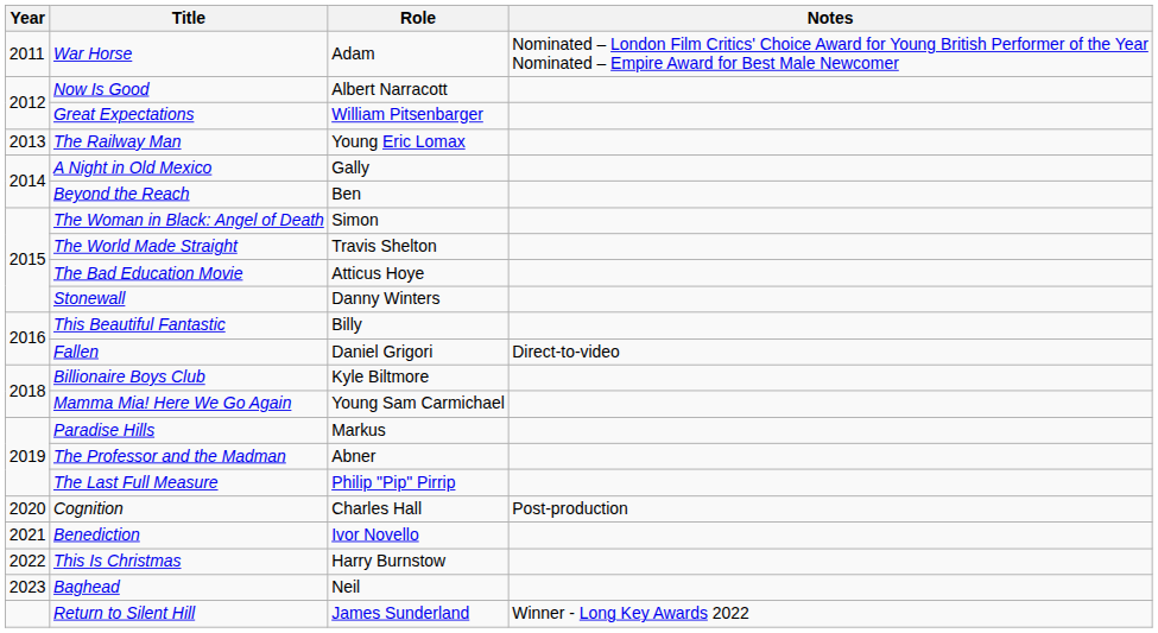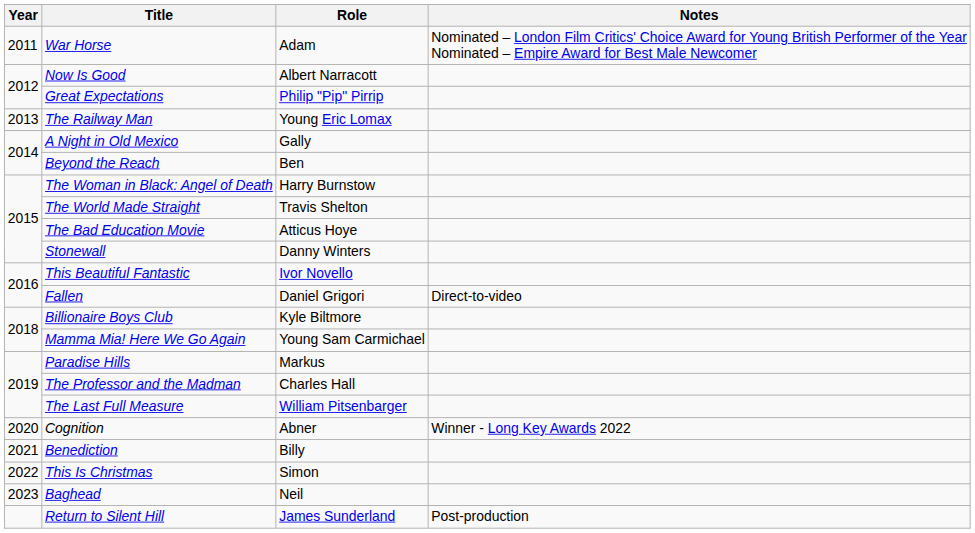 <table class="wikitable sortable">
 <tr>
 <th>Year</th>
 <th>Title</th>
 <th>Role</th>
 <th class="unsortable">Notes</th>
 </tr>
 <tr>
 <td>2011</td>
 <td><em><a href='#'>War Horse</a></em></td>
 <td>Adam</td>
 <td>Nominated – <a href='#'>London Film Critics' Choice Award for Young British Performer of the Year</a><br>Nominated – <a href='#'>Empire Award for Best Male Newcomer</a></td>
 </tr>
 <tr>
 <td rowspan=2>2012</td>
 <td><em><a href='#'>Now Is Good</a></em></td>
 <td>Albert Narracott</td>
 <td></td>
 </tr>
 <tr>
 <td><em><a href='#'>Great Expectations</a></em></td>
-<td><a href='#'>William Pitsenbarger</a></td>
+<td><a href='#'>Philip "Pip" Pirrip</a></td>
 <td></td>
 </tr>
 <tr>
 <td>2013</td>
 <td data-sort-value="Railway Man, The"><em><a href='#'>The Railway Man</a></em></td>
 <td>Young <a href='#'>Eric Lomax</a></td>
 <td></td>
 </tr>
 <tr>
 <td rowspan=2>2014</td>
 <td data-sort-value="Night in Old Mexico, A"><em><a href='#'>A Night in Old Mexico</a></em></td>
 <td>Gally</td>
 <td></td>
 </tr>
 <tr>
 <td><em><a href='#'>Beyond the Reach</a></em></td>
 <td>Ben</td>
 <td></td>
 </tr>
 <tr>
 <td rowspan=4>2015</td>
 <td data-sort-value="Woman in Black: Angel of Death, The"><em><a href='#'>The Woman in Black: Angel of Death</a></em></td>
-<td>Simon</td>
+<td>Harry Burnstow</td>
 <td></td>
 </tr>
 <tr>
 <td data-sort-value="World Made Straight, The"><em><a href='#'>The World Made Straight</a></em></td>
 <td>Travis Shelton</td>
 <td></td>
 </tr>
 <tr>
 <td data-sort-value="Bad Education Movie, The"><em><a href='#'>The Bad Education Movie</a></em></td>
 <td>Atticus Hoye</td>
 <td></td>
 </tr>
 <tr>
 <td><em><a href='#'>Stonewall</a></em></td>
 <td>Danny Winters</td>
 <td></td>
 </tr>
 <tr>
 <td rowspan=2>2016</td>
 <td><em><a href='#'>This Beautiful Fantastic</a></em></td>
-<td>Billy</td>
+<td><a href='#'>Ivor Novello</a></td>
 <td></td>
 </tr>
 <tr>
 <td><em><a href='#'>Fallen</a></em></td>
 <td>Daniel Grigori</td>
 <td>Direct-to-video</td>
 </tr>
 <tr>
 <td rowspan=2>2018</td>
 <td><em><a href='#'>Billionaire Boys Club</a></em></td>
 <td>Kyle Biltmore</td>
 <td></td>
 </tr>
 <tr>
 <td><em><a href='#'>Mamma Mia! Here We Go Again</a></em></td>
 <td>Young Sam Carmichael</td>
 <td></td>
 </tr>
 <tr>
 <td rowspan=3>2019</td>
 <td><em><a href='#'>Paradise Hills</a></em></td>
 <td>Markus</td>
 <td></td>
 </tr>
 <tr>
 <td data-sort-value="Professor and the Madman, The"><em><a href='#'>The Professor and the Madman</a></em></td>
-<td>Abner</td>
+<td>Charles Hall</td>
 <td></td>
 </tr>
 <tr>
 <td data-sort-value="Last Full Measure, The"><em><a href='#'>The Last Full Measure</a></em></td>
-<td><a href='#'>Philip "Pip" Pirrip</a></td>
+<td><a href='#'>William Pitsenbarger</a></td>
 <td></td>
 </tr>
 <tr>
 <td>2020</td>
 <td><em>Cognition</em></td>
-<td>Charles Hall</td>
-<td>Post-production</td>
+<td>Abner</td>
+<td>Winner - <a href='#'>Long Key Awards</a> 2022</td>
 </tr>
 <tr>
 <td>2021</td>
 <td><em><a href='#'>Benediction</a></em></td>
-<td><a href='#'>Ivor Novello</a></td>
+<td>Billy</td>
 <td></td>
 </tr>
 <tr>
 <td>2022</td>
 <td><em><a href='#'>This Is Christmas</a></em></td>
-<td>Harry Burnstow</td>
+<td>Simon</td>
 <td></td>
 </tr>
 <tr>
 <td>2023</td>
 <td><em><a href='#'>Baghead</a></em></td>
 <td>Neil</td>
 <td></td>
 </tr>
 <tr>
 <td></td>
 <td><em><a href='#'>Return to Silent Hill</a></em></td>
 <td><a href='#'>James Sunderland</a></td>
-<td>Winner - <a href='#'>Long Key Awards</a> 2022</td>
+<td>Post-production</td>
 </tr>
 </table>
